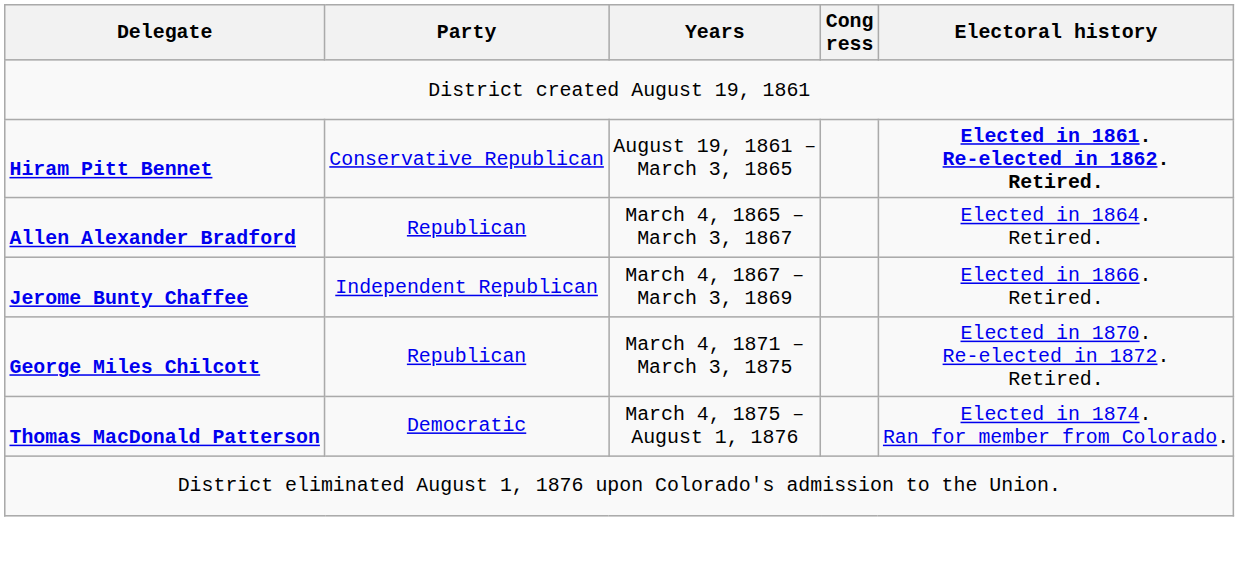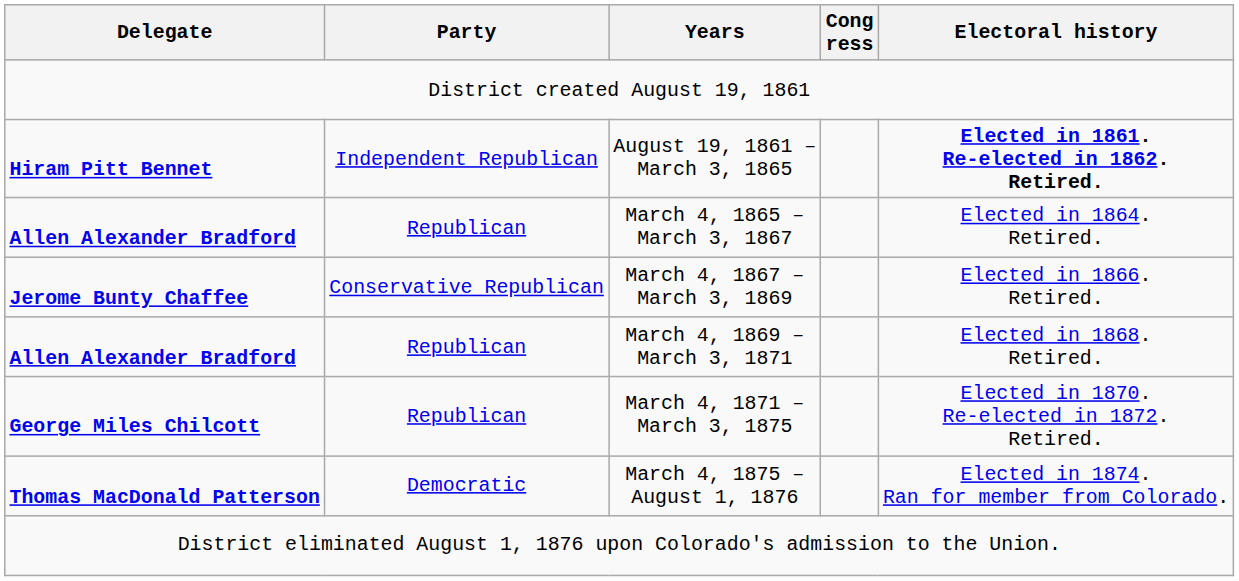 <table class=wikitable style="text-align:center">
 <tr>
 <th>Delegate</th>
 <th>Party</th>
 <th>Years</th>
 <th>Cong<br>ress</th>
 <th>Electoral history</th>
 </tr>
 <tr style="height:3em">
 <td colspan=5>District created August 19, 1861</td>
 </tr>
 <tr style="height:3em">
 <td align=left><br><strong><a href='#'>Hiram Pitt Bennet</a></strong><br></td>
-<td><a href='#'>Conservative Republican</a></td>
+<td><a href='#'>Independent Republican</a></td>
 <td nowrap>August 19, 1861 –<br>March 3, 1865</td>
 <td></td>
 <td><strong><a href='#'>Elected in 1861</a>.<br><a href='#'>Re-elected in 1862</a>.<br>Retired.</strong></td>
 </tr>
 <tr style="height:3em">
 <td align=left><br><strong><a href='#'>Allen Alexander Bradford</a></strong><br></td>
 <td><a href='#'>Republican</a></td>
 <td nowrap>March 4, 1865 –<br>March 3, 1867</td>
 <td></td>
 <td><a href='#'>Elected in 1864</a>.<br>Retired.</td>
 </tr>
 <tr style="height:3em">
 <td align=left><br><strong><a href='#'>Jerome Bunty Chaffee</a></strong><br></td>
-<td><a href='#'>Independent Republican</a></td>
+<td><a href='#'>Conservative Republican</a></td>
 <td nowrap>March 4, 1867 –<br>March 3, 1869</td>
 <td></td>
 <td><a href='#'>Elected in 1866</a>.<br>Retired.</td>
+</tr>
+<tr style="height:3em">
+<td align=left><br><strong><a href='#'>Allen Alexander Bradford</a></strong><br></td>
+<td><a href='#'>Republican</a></td>
+<td nowrap>March 4, 1869 –<br>March 3, 1871</td>
+<td></td>
+<td><a href='#'>Elected in 1868</a>.<br>Retired.</td>
 </tr>
 <tr style="height:3em">
 <td align=left><br><strong><a href='#'>George Miles Chilcott</a></strong><br></td>
 <td><a href='#'>Republican</a></td>
 <td nowrap>March 4, 1871 –<br>March 3, 1875</td>
 <td></td>
 <td><a href='#'>Elected in 1870</a>.<br><a href='#'>Re-elected in 1872</a>.<br>Retired.</td>
 </tr>
 <tr style="height:3em">
 <td align=left><br><strong><a href='#'>Thomas MacDonald Patterson</a></strong><br></td>
 <td><a href='#'>Democratic</a></td>
 <td nowrap>March 4, 1875 –<br>August 1, 1876</td>
 <td></td>
 <td><a href='#'>Elected in 1874</a>.<br><a href='#'>Ran for member from Colorado</a>.</td>
 </tr>
 <tr style="height:3em">
 <td colspan=5>District eliminated August 1, 1876 upon Colorado's admission to the Union.</td>
 </tr>
 </table>
